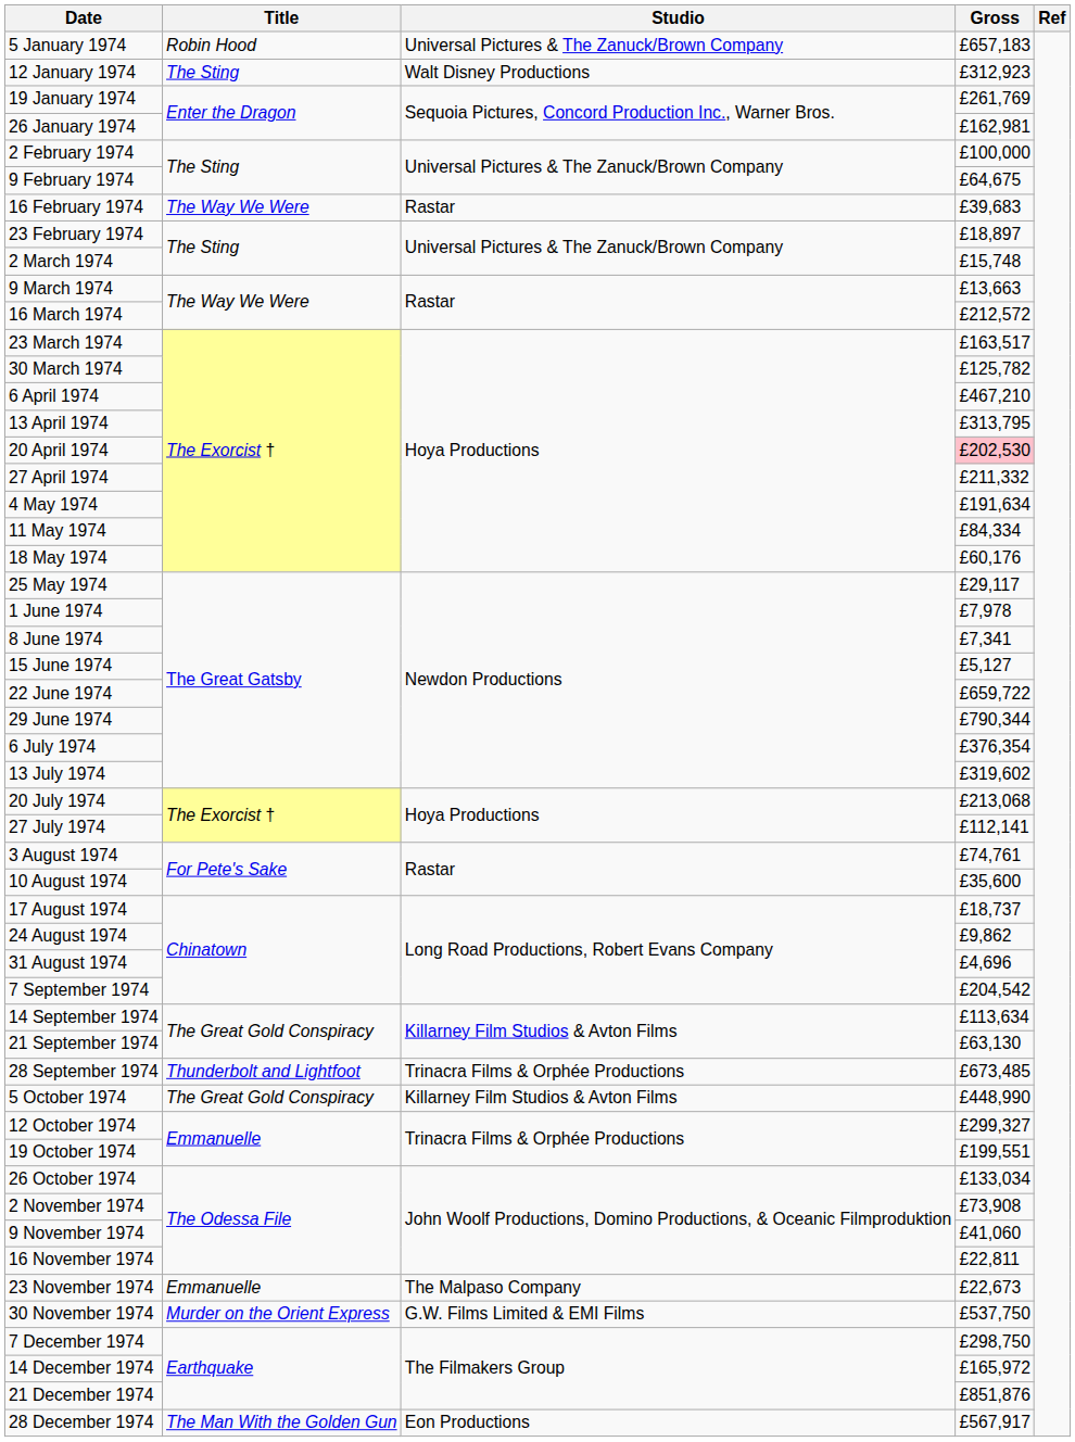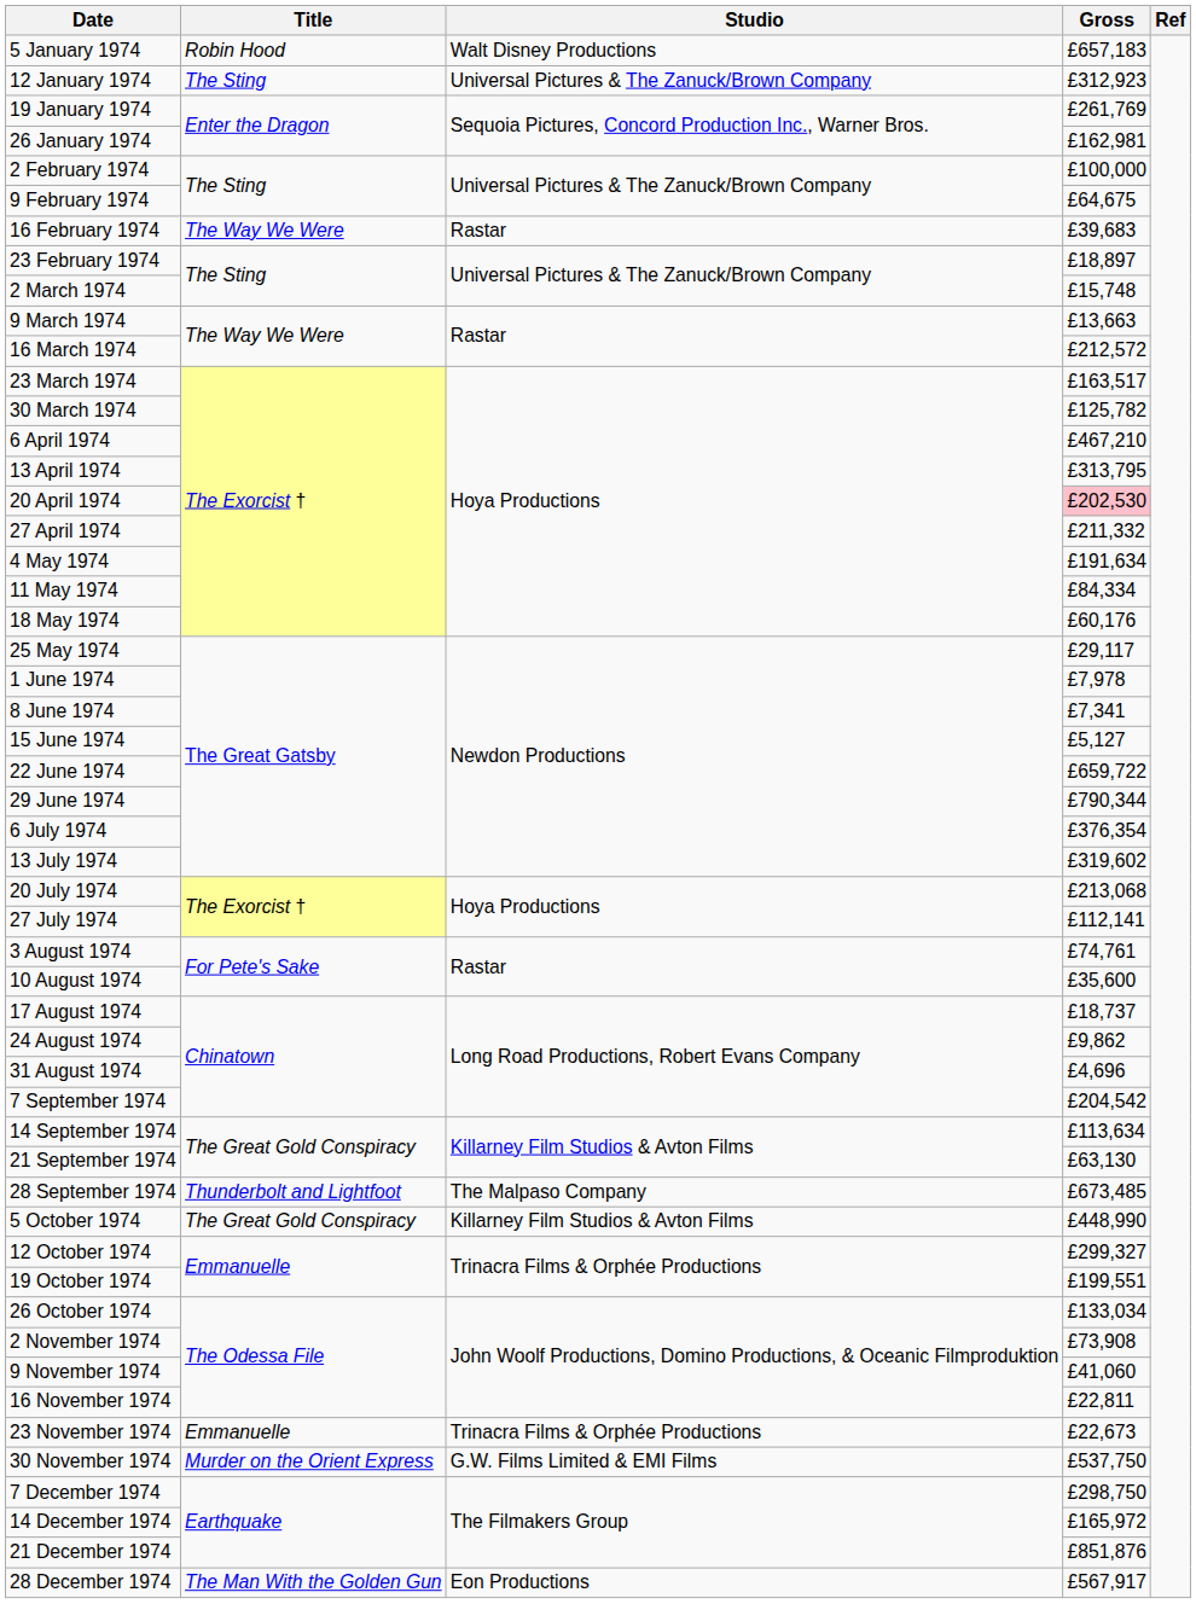 <table class="wikitable sortable">
 <tr>
 <th scope="col">Date</th>
 <th scope="col">Title</th>
 <th scope="col">Studio</th>
 <th scope="col">Gross</th>
 <th scope="col">Ref</th>
 </tr>
 <tr>
 <td>5 January 1974</td>
 <td><em>Robin Hood</em></td>
-<td>Universal Pictures & <a href='#'>The Zanuck/Brown Company</a></td>
+<td>Walt Disney Productions</td>
 <td>£657,183</td>
 <td rowspan="52"></td>
 </tr>
 <tr>
 <td>12 January 1974</td>
 <td><em><a href='#'>The Sting</a></em></td>
-<td>Walt Disney Productions</td>
+<td>Universal Pictures & <a href='#'>The Zanuck/Brown Company</a></td>
 <td>£312,923</td>
 </tr>
 <tr>
 <td>19 January 1974</td>
 <td rowspan="2"><em><a href='#'>Enter the Dragon</a></em></td>
 <td rowspan="2">Sequoia Pictures, <a href='#'>Concord Production Inc.</a>, Warner Bros.</td>
 <td>£261,769</td>
 </tr>
 <tr>
 <td>26 January 1974</td>
 <td>£162,981</td>
 </tr>
 <tr>
 <td>2 February 1974</td>
 <td rowspan="2"><em>The Sting</em></td>
 <td rowspan="2">Universal Pictures & The Zanuck/Brown Company</td>
 <td>£100,000</td>
 </tr>
 <tr>
 <td>9 February 1974</td>
 <td>£64,675</td>
 </tr>
 <tr>
 <td>16 February 1974</td>
 <td><a href='#'><em>The Way We Were</em></a></td>
 <td>Rastar</td>
 <td>£39,683</td>
 </tr>
 <tr>
 <td>23 February 1974</td>
 <td rowspan="2"><em>The Sting</em></td>
 <td rowspan="2">Universal Pictures & The Zanuck/Brown Company</td>
 <td>£18,897</td>
 </tr>
 <tr>
 <td>2 March 1974</td>
 <td>£15,748</td>
 </tr>
 <tr>
 <td>9 March 1974</td>
 <td rowspan="2"><em>The Way We Were</em></td>
 <td rowspan="2">Rastar</td>
 <td>£13,663</td>
 </tr>
 <tr>
 <td>16 March 1974</td>
 <td>£212,572</td>
 </tr>
 <tr>
 <td>23 March 1974</td>
 <td rowspan="9" style="background-color:#FFFF99"><em><a href='#'>The Exorcist</a></em> †</td>
 <td rowspan="9">Hoya Productions</td>
 <td>£163,517</td>
 </tr>
 <tr>
 <td>30 March 1974</td>
 <td>£125,782</td>
 </tr>
 <tr>
 <td>6 April 1974</td>
 <td>£467,210</td>
 </tr>
 <tr>
 <td>13 April 1974</td>
 <td>£313,795</td>
 </tr>
 <tr>
 <td>20 April 1974</td>
 <td style="background: pink;">£202,530</td>
 </tr>
 <tr>
 <td>27 April 1974</td>
 <td>£211,332</td>
 </tr>
 <tr>
 <td>4 May 1974</td>
 <td>£191,634</td>
 </tr>
 <tr>
 <td>11 May 1974</td>
 <td>£84,334</td>
 </tr>
 <tr>
 <td>18 May 1974</td>
 <td>£60,176</td>
 </tr>
 <tr>
 <td>25 May 1974</td>
 <td rowspan="8"><a href='#'>The Great Gatsby</a></td>
 <td rowspan="8">Newdon Productions</td>
 <td>£29,117</td>
 </tr>
 <tr>
 <td>1 June 1974</td>
 <td>£7,978</td>
 </tr>
 <tr>
 <td>8 June 1974</td>
 <td>£7,341</td>
 </tr>
 <tr>
 <td>15 June 1974</td>
 <td>£5,127</td>
 </tr>
 <tr>
 <td>22 June 1974</td>
 <td>£659,722</td>
 </tr>
 <tr>
 <td>29 June 1974</td>
 <td>£790,344</td>
 </tr>
 <tr>
 <td>6 July 1974</td>
 <td>£376,354</td>
 </tr>
 <tr>
 <td>13 July 1974</td>
 <td>£319,602</td>
 </tr>
 <tr>
 <td>20 July 1974</td>
 <td rowspan="2" style="background-color:#FFFF99"><em>The Exorcist</em> †</td>
 <td rowspan="2">Hoya Productions</td>
 <td>£213,068</td>
 </tr>
 <tr>
 <td>27 July 1974</td>
 <td>£112,141</td>
 </tr>
 <tr>
 <td>3 August 1974</td>
 <td rowspan="2"><a href='#'><em>For Pete's Sake</em></a></td>
 <td rowspan="2">Rastar</td>
 <td>£74,761</td>
 </tr>
 <tr>
 <td>10 August 1974</td>
 <td>£35,600</td>
 </tr>
 <tr>
 <td>17 August 1974</td>
 <td rowspan="4"><em><a href='#'>Chinatown</a></em></td>
 <td rowspan="4">Long Road Productions, Robert Evans Company</td>
 <td>£18,737</td>
 </tr>
 <tr>
 <td>24 August 1974</td>
 <td>£9,862</td>
 </tr>
 <tr>
 <td>31 August 1974</td>
 <td>£4,696</td>
 </tr>
 <tr>
 <td>7 September 1974</td>
 <td>£204,542</td>
 </tr>
 <tr>
 <td>14 September 1974</td>
 <td rowspan="2"><em>The Great Gold Conspiracy</em></td>
 <td rowspan="2"><a href='#'>Killarney Film Studios</a> & Avton Films</td>
 <td>£113,634</td>
 </tr>
 <tr>
 <td>21 September 1974</td>
 <td>£63,130</td>
 </tr>
 <tr>
 <td>28 September 1974</td>
 <td><a href='#'><em>Thunderbolt and Lightfoot</em></a></td>
-<td>Trinacra Films & Orphée Productions</td>
+<td>The Malpaso Company</td>
 <td>£673,485</td>
 </tr>
 <tr>
 <td>5 October 1974</td>
 <td><em>The Great Gold Conspiracy</em></td>
 <td>Killarney Film Studios & Avton Films</td>
 <td>£448,990</td>
 </tr>
 <tr>
 <td>12 October 1974</td>
 <td rowspan="2"><em><a href='#'>Emmanuelle</a></em></td>
 <td rowspan="2">Trinacra Films & Orphée Productions</td>
 <td>£299,327</td>
 </tr>
 <tr>
 <td>19 October 1974</td>
 <td>£199,551</td>
 </tr>
 <tr>
 <td>26 October 1974</td>
 <td rowspan="4"><em><a href='#'>The Odessa File</a></em></td>
 <td rowspan="4">John Woolf Productions, Domino Productions, & Oceanic Filmproduktion</td>
 <td>£133,034</td>
 </tr>
 <tr>
 <td>2 November 1974</td>
 <td>£73,908</td>
 </tr>
 <tr>
 <td>9 November 1974</td>
 <td>£41,060</td>
 </tr>
 <tr>
 <td>16 November 1974</td>
 <td>£22,811</td>
 </tr>
 <tr>
 <td>23 November 1974</td>
 <td><em>Emmanuelle</em></td>
-<td>The Malpaso Company</td>
+<td>Trinacra Films & Orphée Productions</td>
 <td>£22,673</td>
 </tr>
 <tr>
 <td>30 November 1974</td>
 <td><a href='#'><em>Murder on the Orient Express</em></a></td>
 <td>G.W. Films Limited & EMI Films</td>
 <td>£537,750</td>
 </tr>
 <tr>
 <td>7 December 1974</td>
 <td rowspan="3"><em><a href='#'>Earthquake</a></em></td>
 <td rowspan="3">The Filmakers Group</td>
 <td>£298,750</td>
 </tr>
 <tr>
 <td>14 December 1974</td>
 <td>£165,972</td>
 </tr>
 <tr>
 <td>21 December 1974</td>
 <td>£851,876</td>
 </tr>
 <tr>
 <td>28 December 1974</td>
 <td><em><a href='#'>The Man With the Golden Gun</a></em></td>
 <td>Eon Productions</td>
 <td>£567,917</td>
 </tr>
 </table>
